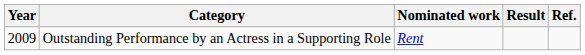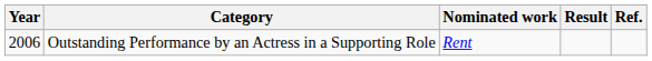 <table class="wikitable">
 <tr>
 <th>Year</th>
 <th>Category</th>
 <th>Nominated work</th>
 <th>Result</th>
 <th>Ref.</th>
 </tr>
 <tr>
-<td>2009</td>
+<td>2006</td>
 <td>Outstanding Performance by an Actress in a Supporting Role</td>
 <td><em><a href='#'>Rent</a></em></td>
 <td></td>
 <td></td>
 </tr>
 </table>
